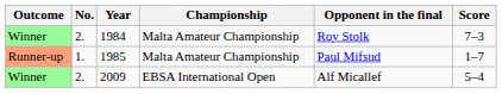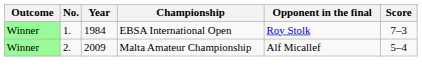 <table class="wikitable sortable">
 <tr>
 <th width="80">Outcome</th>
 <th width="20">No.</th>
 <th width="50">Year</th>
 <th style="width:250px;">Championship</th>
 <th style="width:200px;">Opponent in the final</th>
 <th style="width:50px;">Score</th>
 </tr>
 <tr>
 <td style="background:#98fb98;">Winner</td>
-<td>2.</td>
+<td>1.</td>
 <td>1984</td>
-<td>Malta Amateur Championship</td>
+<td>EBSA International Open</td>
 <td> <a href='#'>Roy Stolk</a></td>
 <td align="center">7–3</td>
-</tr>
-<tr>
-<td style="background:#ffa07a;">Runner-up</td>
-<td>1.</td>
-<td>1985</td>
-<td>Malta Amateur Championship</td>
-<td> <a href='#'>Paul Mifsud</a></td>
-<td align="center">1–7</td>
 </tr>
 <tr>
 <td style="background:#98fb98;">Winner</td>
 <td>2.</td>
 <td>2009</td>
-<td>EBSA International Open</td>
+<td>Malta Amateur Championship</td>
 <td> Alf Micallef</td>
 <td align="center">5–4</td>
 </tr>
 </table>
